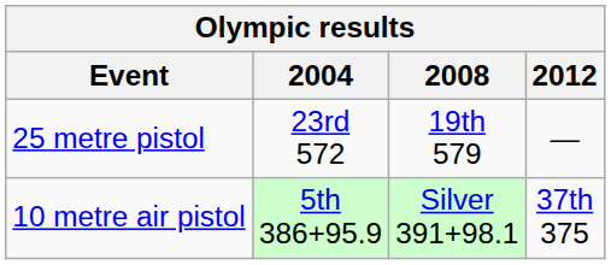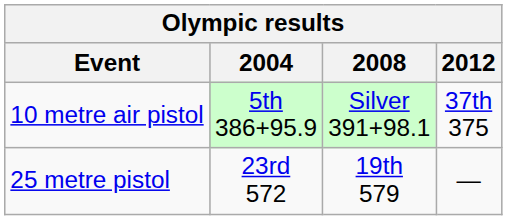 <table class="wikitable" style="text-align: center">
 <tr>
 <th colspan=4>Olympic results</th>
 </tr>
 <tr>
 <th>Event</th>
 <th>2004</th>
 <th>2008</th>
 <th>2012</th>
 </tr>
 <tr>
+<td align=left><a href='#'>10 metre air pistol</a></td>
+<td style="background: #ccffcc"><a href='#'>5th</a><br>386+95.9</td>
+<td style="background: #ccffcc"> <a href='#'>Silver</a><br>391+98.1</td>
+<td><a href='#'>37th</a><br>375</td>
+</tr>
+<tr>
 <td align=left><a href='#'>25 metre pistol</a></td>
 <td><a href='#'>23rd</a><br>572</td>
 <td><a href='#'>19th</a><br>579</td>
 <td>—</td>
 </tr>
-<tr>
-<td align=left><a href='#'>10 metre air pistol</a></td>
-<td style="background: #ccffcc"><a href='#'>5th</a><br>386+95.9</td>
-<td style="background: #ccffcc"> <a href='#'>Silver</a><br>391+98.1</td>
-<td><a href='#'>37th</a><br>375</td>
-</tr>
 </table>
